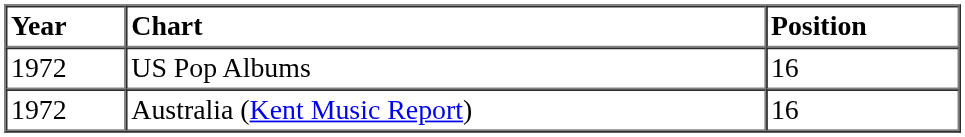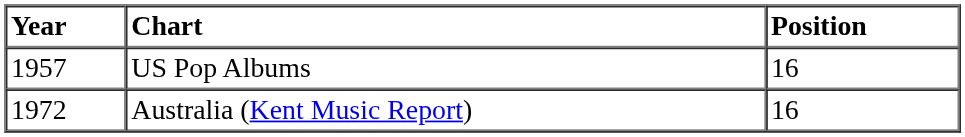 <table border=1 cellspacing=0 cellpadding=2 width="550px">
 <tr>
 <th align="left">Year</th>
 <th align="left">Chart</th>
 <th align="left">Position</th>
 </tr>
 <tr>
-<td align="left">1972</td>
+<td align="left">1957</td>
 <td align="left">US Pop Albums</td>
 <td align="left">16</td>
 </tr>
 <tr>
 <td align="left">1972</td>
 <td align="left">Australia (<a href='#'>Kent Music Report</a>)</td>
 <td align="left">16</td>
 </tr>
 <tr>
 </tr>
 </table>
